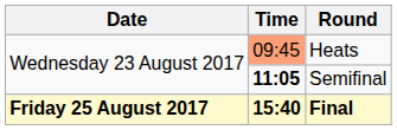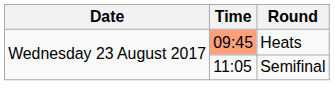 <table class="wikitable">
 <tr>
 <th>Date</th>
 <th>Time</th>
 <th>Round</th>
 </tr>
 <tr>
 <td rowspan=2>Wednesday 23 August 2017</td>
 <td style="background: lightsalmon;">09:45</td>
 <td>Heats</td>
 </tr>
 <tr>
-<td><strong>11:05</strong></td>
+<td>11:05</td>
 <td>Semifinal</td>
 </tr>
-<tr>
-<td style=background:lemonchiffon><strong>Friday 25 August 2017</strong></td>
-<td style=background:lemonchiffon><strong>15:40</strong></td>
-<td style=background:lemonchiffon><strong>Final</strong></td>
-</tr>
 </table>
